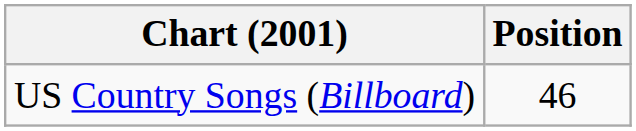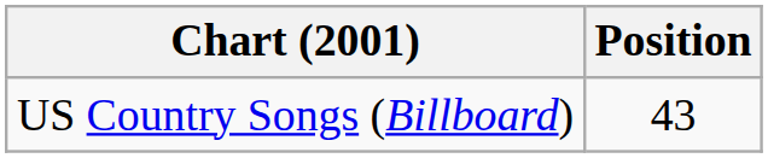 <table class="wikitable sortable">
 <tr>
 <th scope="col">Chart (2001)</th>
 <th scope="col">Position</th>
 </tr>
 <tr>
 <td>US <a href='#'>Country Songs</a> (<em><a href='#'>Billboard</a></em>)</td>
-<td align="center">46</td>
+<td align="center">43</td>
 </tr>
 </table>
